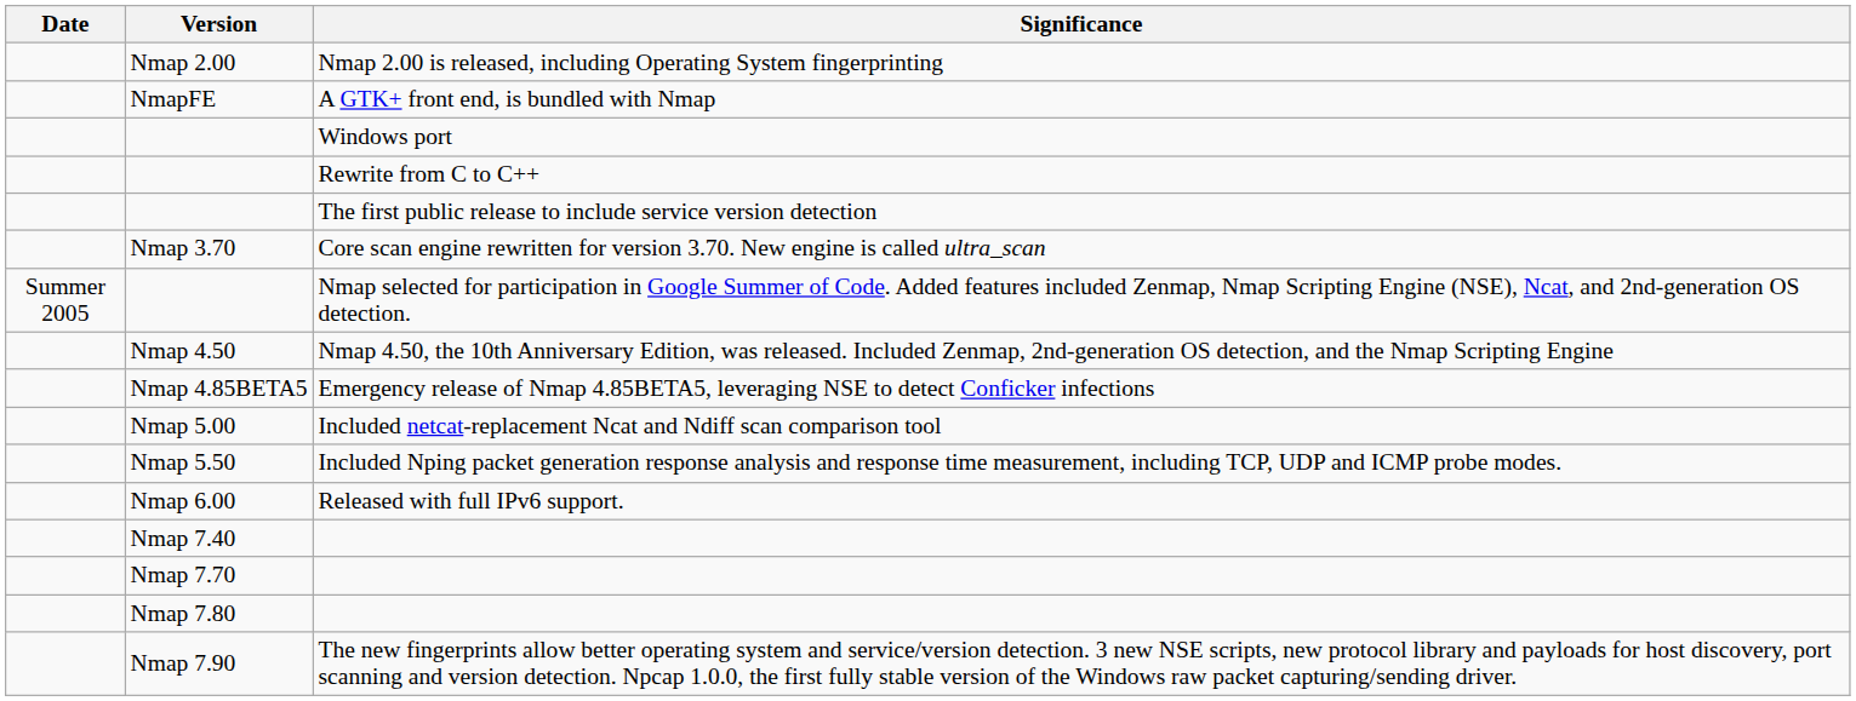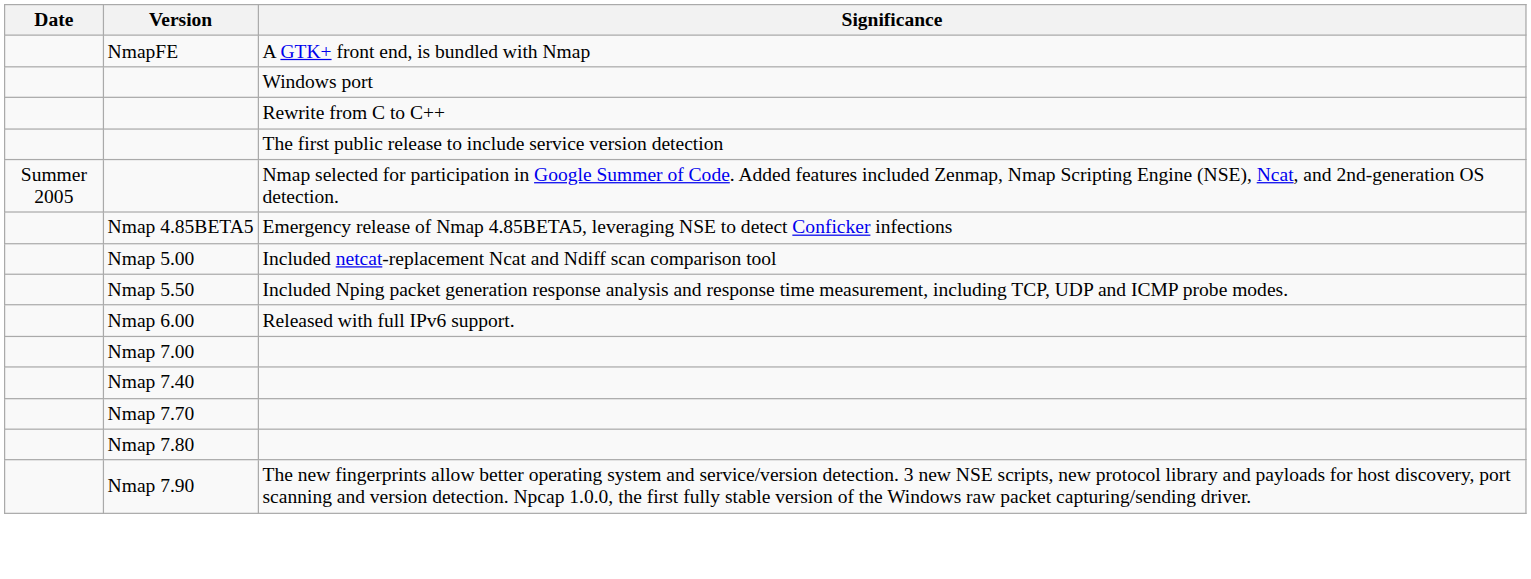 <table class="wikitable">
 <tr>
 <th>Date</th>
 <th>Version</th>
 <th>Significance</th>
-</tr>
-<tr>
-<td style="text-align:right;white-space:nowrap;"></td>
-<td>Nmap 2.00</td>
-<td>Nmap 2.00 is released, including Operating System fingerprinting</td>
 </tr>
 <tr>
 <td style="text-align:right;white-space:nowrap;"></td>
 <td>NmapFE</td>
 <td>A <a href='#'>GTK+</a> front end, is bundled with Nmap</td>
 </tr>
 <tr>
 <td style="text-align:right;white-space:nowrap;"></td>
 <td></td>
 <td>Windows port</td>
 </tr>
 <tr>
 <td style="text-align:right;white-space:nowrap;"></td>
 <td></td>
 <td>Rewrite from C to C++</td>
 </tr>
 <tr>
 <td style="text-align:right;white-space:nowrap;"></td>
 <td></td>
 <td>The first public release to include service version detection</td>
 </tr>
 <tr>
-<td style="text-align:right;white-space:nowrap;"></td>
-<td>Nmap 3.70</td>
-<td>Core scan engine rewritten for version 3.70. New engine is called <em>ultra_scan</em></td>
-</tr>
-<tr>
 <td style="text-align:center;">Summer 2005</td>
 <td></td>
 <td>Nmap selected for participation in <a href='#'>Google Summer of Code</a>. Added features included Zenmap, Nmap Scripting Engine (NSE), <a href='#'>Ncat</a>, and 2nd-generation OS detection.</td>
-</tr>
-<tr>
-<td style="text-align:right;white-space:nowrap;"></td>
-<td>Nmap 4.50</td>
-<td>Nmap 4.50, the 10th Anniversary Edition, was released. Included Zenmap, 2nd-generation OS detection, and the Nmap Scripting Engine</td>
 </tr>
 <tr>
 <td style="text-align:right;white-space:nowrap;"></td>
 <td style="white-space:nowrap;">Nmap 4.85BETA5</td>
 <td>Emergency release of Nmap 4.85BETA5, leveraging NSE to detect <a href='#'>Conficker</a> infections</td>
 </tr>
 <tr>
 <td style="text-align:right;white-space:nowrap;"></td>
 <td>Nmap 5.00</td>
 <td>Included <a href='#'>netcat</a>-replacement Ncat and Ndiff scan comparison tool</td>
 </tr>
 <tr>
 <td style="text-align:right;white-space:nowrap;"></td>
 <td>Nmap 5.50</td>
 <td>Included Nping packet generation response analysis and response time measurement, including TCP, UDP and ICMP probe modes.</td>
 </tr>
 <tr>
 <td style="text-align:right;white-space:nowrap;"></td>
 <td>Nmap 6.00</td>
 <td>Released with full IPv6 support.</td>
 </tr>
 <tr>
 <td style="text-align:right;white-space:nowrap;"></td>
+<td>Nmap 7.00 </td>
+<td></td>
+</tr>
+<tr>
+<td style="text-align:right;white-space:nowrap;"></td>
 <td>Nmap 7.40</td>
 <td></td>
 </tr>
 <tr>
 <td style="text-align:right;white-space:nowrap;"></td>
 <td>Nmap 7.70 </td>
 <td></td>
 </tr>
 <tr>
 <td style="text-align:right;white-space:nowrap;"></td>
 <td>Nmap 7.80 </td>
 <td></td>
 </tr>
 <tr>
 <td style="text-align:right;white-space:nowrap;"></td>
 <td>Nmap 7.90 </td>
 <td>The new fingerprints allow better operating system and service/version detection. 3 new NSE scripts, new protocol library and payloads for host discovery, port scanning and version detection. Npcap 1.0.0, the first fully stable version of the Windows raw packet capturing/sending driver.</td>
 </tr>
 </table>
